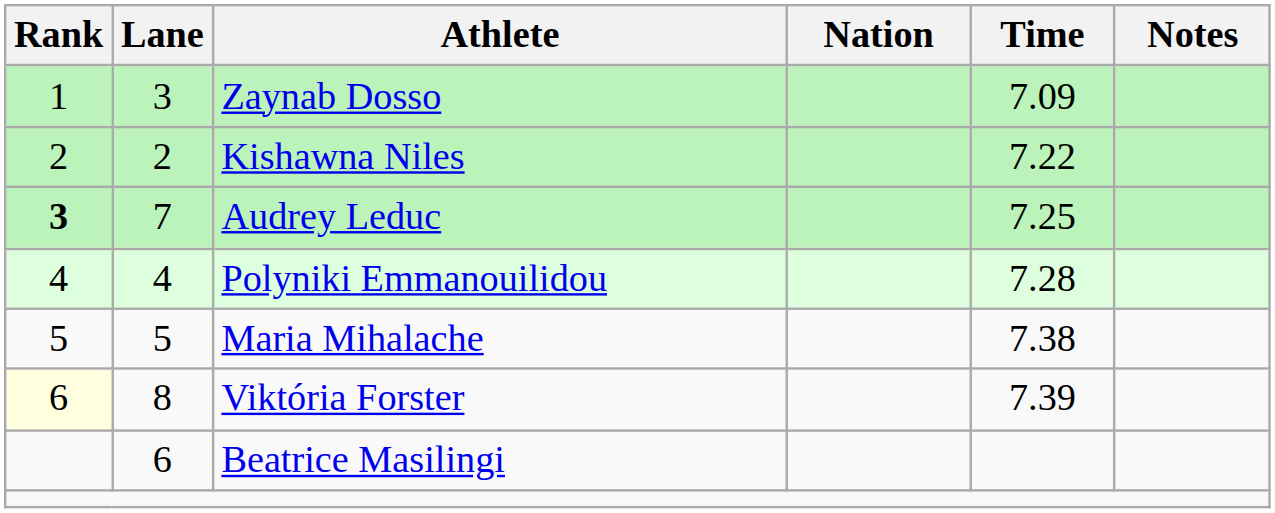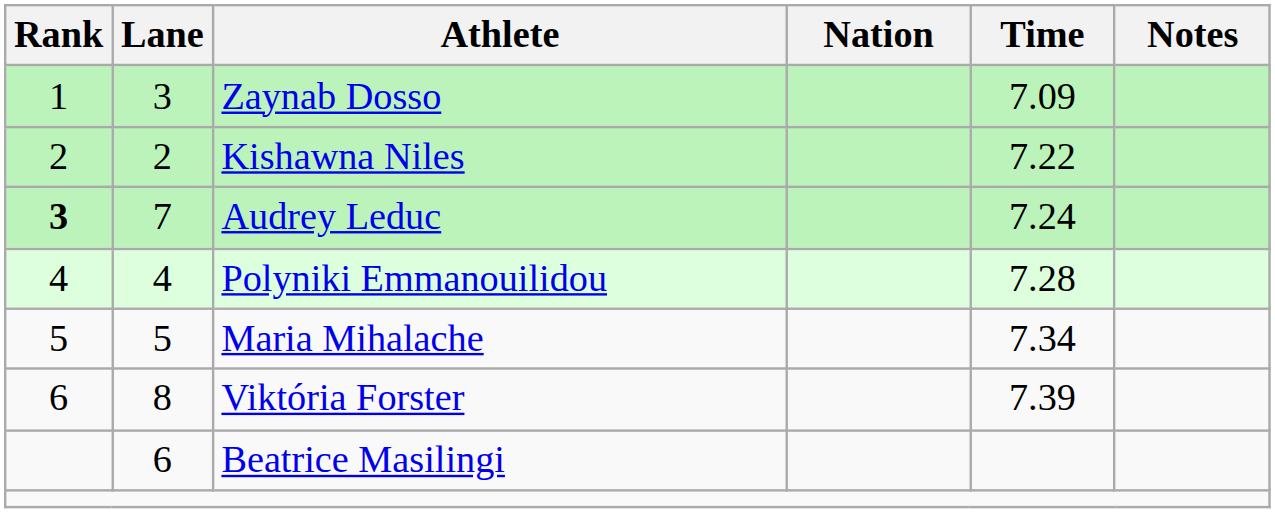 <table class="wikitable sortable" style="text-align:center;width: 60%;">
 <tr>
 <th scope="col" style="width: 10px;">Rank</th>
 <th scope="col" style="width: 10px;">Lane</th>
 <th scope="col">Athlete</th>
 <th scope="col">Nation</th>
 <th scope="col">Time</th>
 <th scope="col">Notes</th>
 </tr>
 <tr bgcolor=bbf3bb>
 <td>1</td>
 <td>3</td>
 <td align=left><a href='#'>Zaynab Dosso</a></td>
 <td align=left></td>
 <td>7.09</td>
 <td></td>
 </tr>
 <tr bgcolor=bbf3bb>
 <td>2</td>
 <td>2</td>
 <td align=left><a href='#'>Kishawna Niles</a></td>
 <td align=left></td>
 <td>7.22</td>
 <td></td>
 </tr>
 <tr bgcolor=bbf3bb>
 <td><strong>3</strong></td>
 <td>7</td>
 <td align=left><a href='#'>Audrey Leduc</a></td>
 <td align=left></td>
-<td>7.25</td>
+<td>7.24</td>
 <td></td>
 </tr>
 <tr bgcolor=ddffdd>
 <td>4</td>
 <td>4</td>
 <td align=left><a href='#'>Polyniki Emmanouilidou</a></td>
 <td align=left></td>
 <td>7.28</td>
 <td></td>
 </tr>
 <tr>
 <td>5</td>
 <td>5</td>
 <td align=left><a href='#'>Maria Mihalache</a></td>
 <td align=left></td>
-<td>7.38</td>
+<td>7.34</td>
 <td></td>
 </tr>
 <tr>
-<td style="background: lightyellow;">6</td>
+<td>6</td>
 <td>8</td>
 <td align=left><a href='#'>Viktória Forster</a></td>
 <td align=left></td>
 <td>7.39</td>
 <td></td>
 </tr>
 <tr>
 <td></td>
 <td>6</td>
 <td align=left><a href='#'>Beatrice Masilingi</a></td>
 <td align=left></td>
 <td></td>
 <td></td>
 </tr>
 <tr class="sortbottom">
 <td colspan="6"></td>
 </tr>
 </table>
